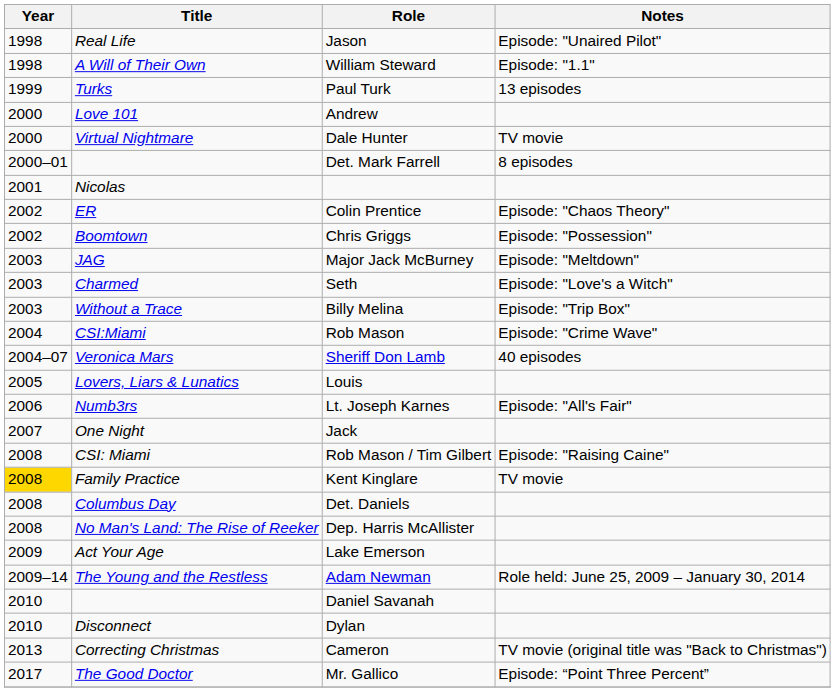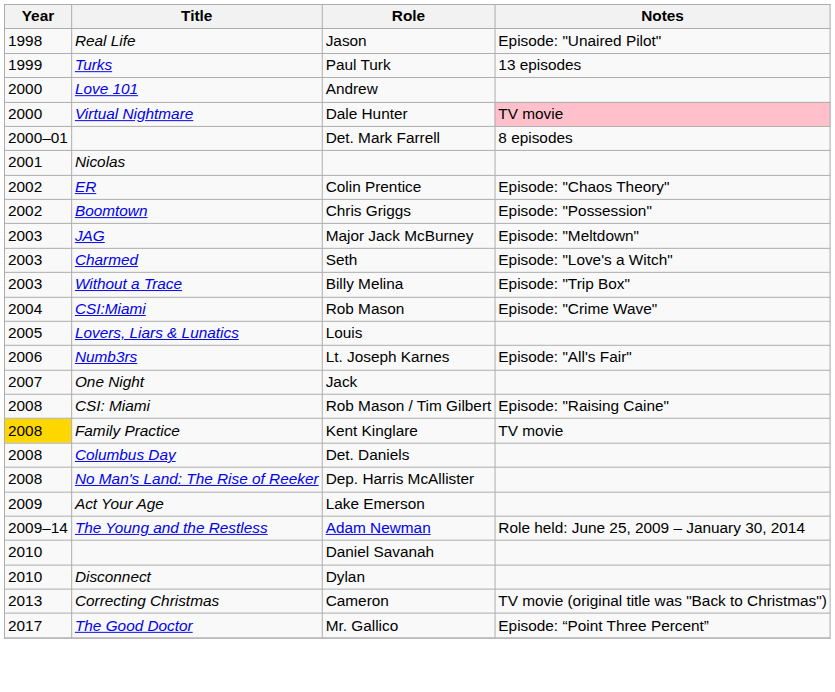 <table class="wikitable sortable">
 <tr>
 <th>Year</th>
 <th>Title</th>
 <th>Role</th>
 <th class="unsortable">Notes</th>
 </tr>
 <tr>
 <td>1998</td>
 <td><em>Real Life</em></td>
 <td>Jason</td>
 <td>Episode: "Unaired Pilot"</td>
-</tr>
-<tr>
-<td>1998</td>
-<td><em><a href='#'>A Will of Their Own</a></em></td>
-<td>William Steward</td>
-<td>Episode: "1.1"</td>
 </tr>
 <tr>
 <td>1999</td>
 <td><em><a href='#'>Turks</a></em></td>
 <td>Paul Turk</td>
 <td>13 episodes</td>
 </tr>
 <tr>
 <td>2000</td>
 <td><em><a href='#'>Love 101</a></em></td>
 <td>Andrew</td>
 <td></td>
 </tr>
 <tr>
 <td>2000</td>
 <td><em><a href='#'>Virtual Nightmare</a></em></td>
 <td>Dale Hunter</td>
-<td>TV movie</td>
+<td style="background: pink;">TV movie</td>
 </tr>
 <tr>
 <td>2000–01</td>
 <td><em></em></td>
 <td>Det. Mark Farrell</td>
 <td>8 episodes</td>
 </tr>
 <tr>
 <td>2001</td>
 <td><em>Nicolas</em></td>
 <td></td>
 <td></td>
 </tr>
 <tr>
 <td>2002</td>
 <td><em><a href='#'>ER</a></em></td>
 <td>Colin Prentice</td>
 <td>Episode: "Chaos Theory"</td>
 </tr>
 <tr>
 <td>2002</td>
 <td><em><a href='#'>Boomtown</a></em></td>
 <td>Chris Griggs</td>
 <td>Episode: "Possession"</td>
 </tr>
 <tr>
 <td>2003</td>
 <td><em><a href='#'>JAG</a></em></td>
 <td>Major Jack McBurney</td>
 <td>Episode: "Meltdown"</td>
 </tr>
 <tr>
 <td>2003</td>
 <td><em><a href='#'>Charmed</a></em></td>
 <td>Seth</td>
 <td>Episode: "Love's a Witch"</td>
 </tr>
 <tr>
 <td>2003</td>
 <td><em><a href='#'>Without a Trace</a></em></td>
 <td>Billy Melina</td>
 <td>Episode: "Trip Box"</td>
 </tr>
 <tr>
 <td>2004</td>
 <td><em><a href='#'>CSI:Miami</a></em></td>
 <td>Rob Mason</td>
 <td>Episode: "Crime Wave"</td>
-</tr>
-<tr>
-<td>2004–07</td>
-<td><em><a href='#'>Veronica Mars</a></em></td>
-<td><a href='#'>Sheriff Don Lamb</a></td>
-<td>40 episodes</td>
 </tr>
 <tr>
 <td>2005</td>
 <td><em><a href='#'>Lovers, Liars & Lunatics</a></em></td>
 <td>Louis</td>
 <td></td>
 </tr>
 <tr>
 <td>2006</td>
 <td><em><a href='#'>Numb3rs</a></em></td>
 <td>Lt. Joseph Karnes</td>
 <td>Episode: "All's Fair"</td>
 </tr>
 <tr>
 <td>2007</td>
 <td><em>One Night</em></td>
 <td>Jack</td>
 <td></td>
 </tr>
 <tr>
 <td>2008</td>
 <td><em>CSI: Miami</em></td>
 <td>Rob Mason / Tim Gilbert</td>
 <td>Episode: "Raising Caine"</td>
 </tr>
 <tr>
 <td style="background: gold;">2008</td>
 <td><em>Family Practice</em></td>
 <td>Kent Kinglare</td>
 <td>TV movie</td>
 </tr>
 <tr>
 <td>2008</td>
 <td><em><a href='#'>Columbus Day</a></em></td>
 <td>Det. Daniels</td>
 <td></td>
 </tr>
 <tr>
 <td>2008</td>
 <td><em><a href='#'>No Man's Land: The Rise of Reeker</a></em></td>
 <td>Dep. Harris McAllister</td>
 <td></td>
 </tr>
 <tr>
 <td>2009</td>
 <td><em>Act Your Age</em></td>
 <td>Lake Emerson</td>
 <td></td>
 </tr>
 <tr>
 <td>2009–14</td>
 <td><em><a href='#'>The Young and the Restless</a></em></td>
 <td><a href='#'>Adam Newman</a></td>
 <td>Role held: June 25, 2009 – January 30, 2014</td>
 </tr>
 <tr>
 <td>2010</td>
 <td><em></em></td>
 <td>Daniel Savanah</td>
 <td></td>
 </tr>
 <tr>
 <td>2010</td>
 <td><em>Disconnect</em></td>
 <td>Dylan</td>
 <td></td>
 </tr>
 <tr>
 <td>2013</td>
 <td><em>Correcting Christmas</em></td>
 <td>Cameron</td>
 <td>TV movie (original title was "Back to Christmas")</td>
 </tr>
 <tr>
 <td>2017</td>
 <td><em><a href='#'>The Good Doctor</a></em></td>
 <td>Mr. Gallico</td>
 <td>Episode: “Point Three Percent”</td>
 </tr>
 <tr>
 </tr>
 </table>
